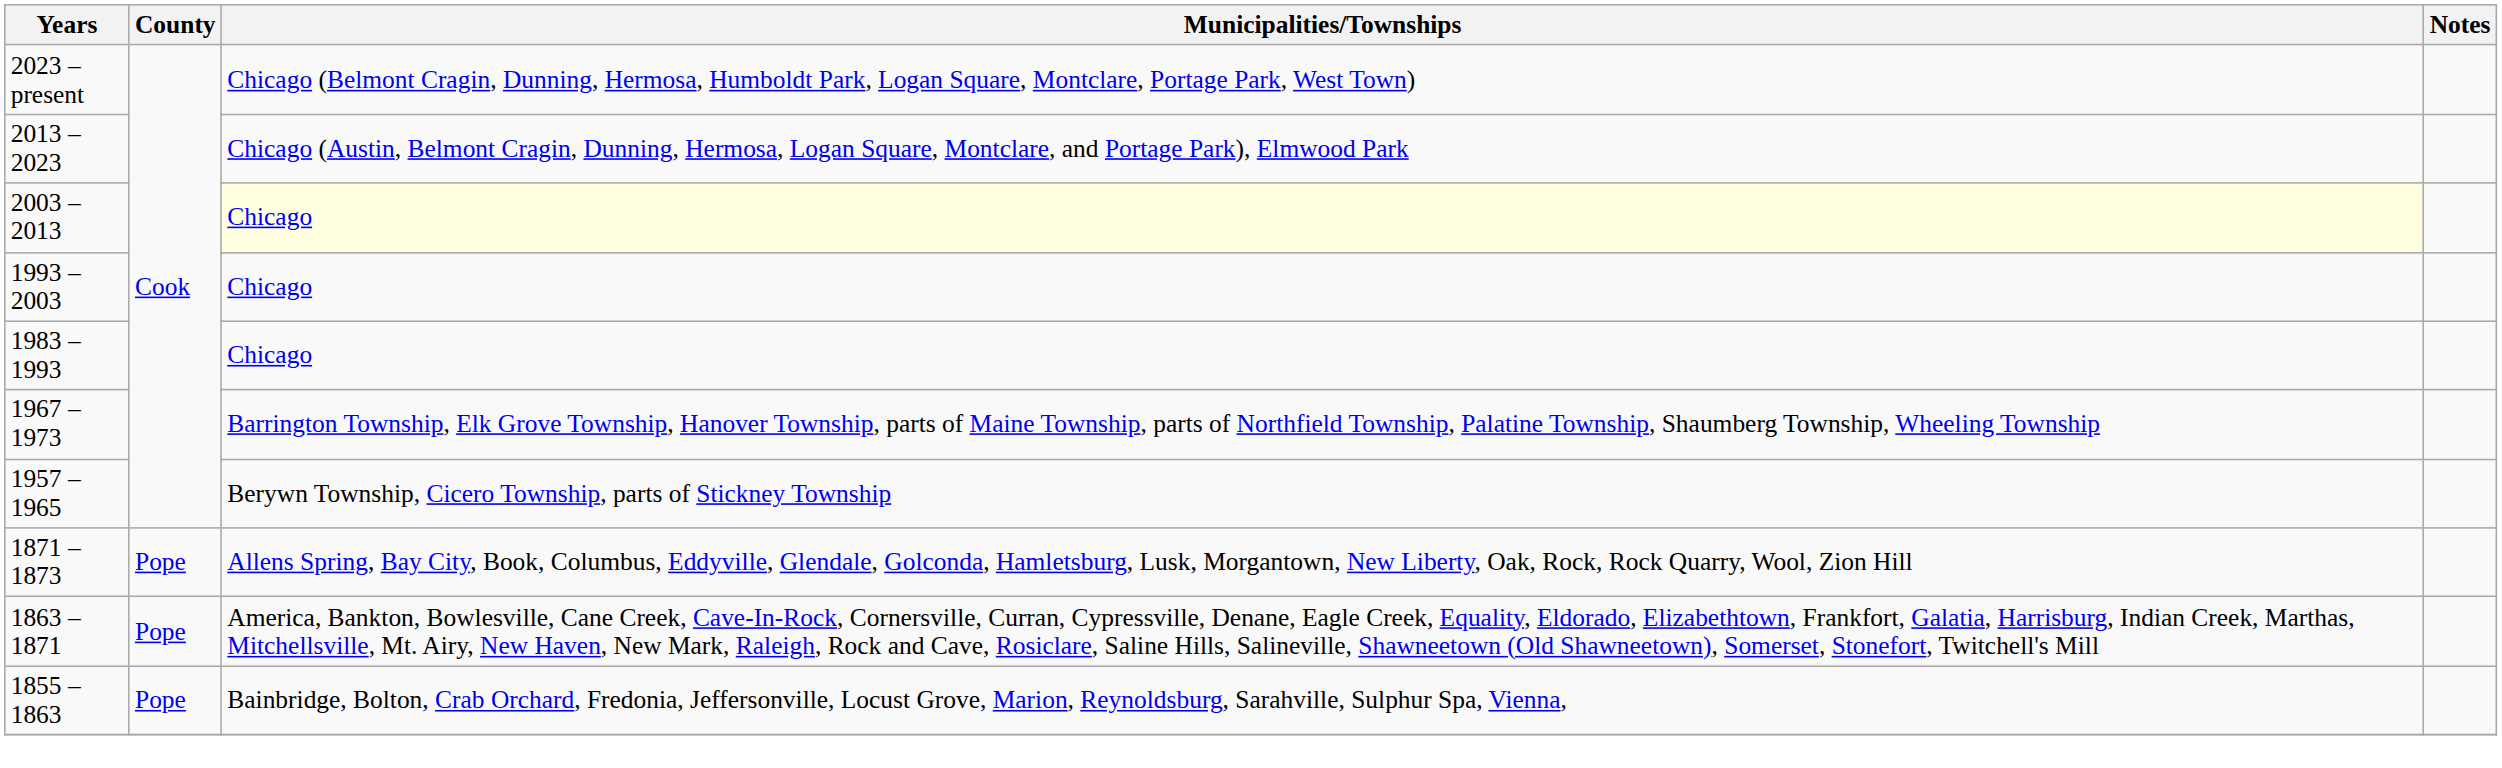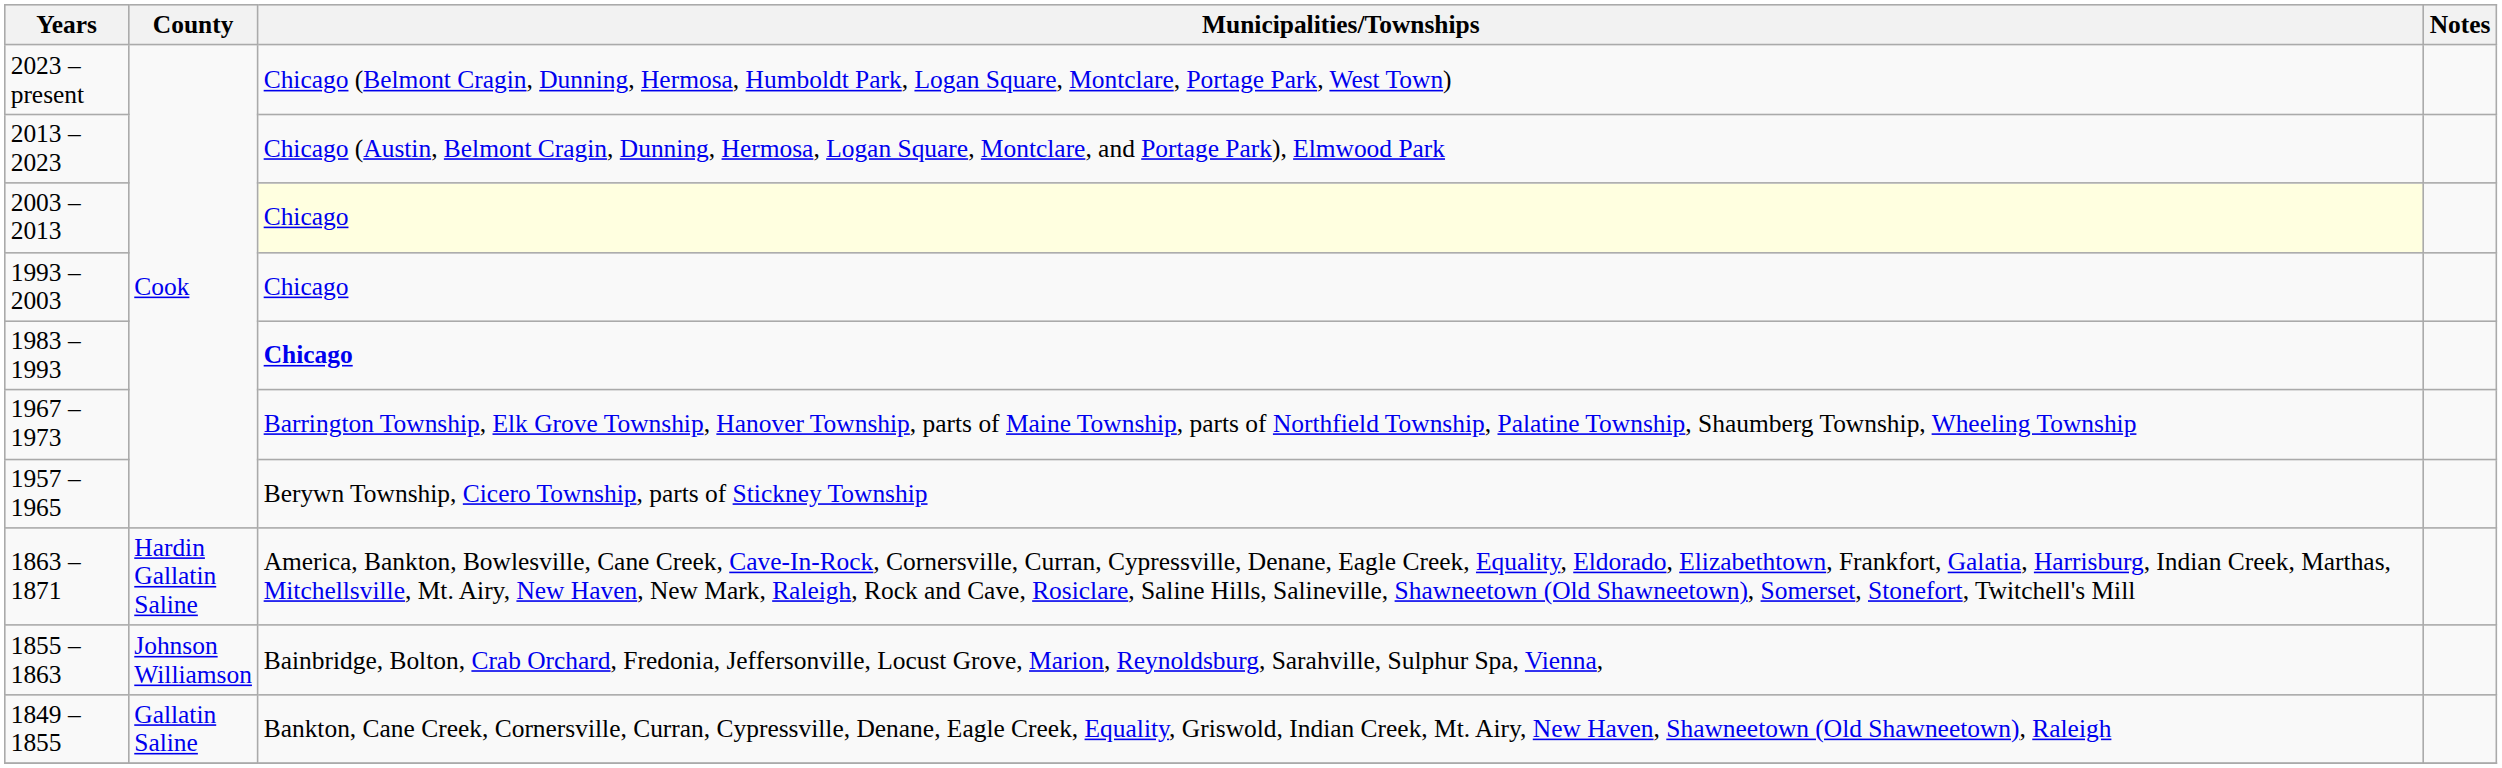 <table class=wikitable>
 <tr valign=bottom>
 <th>Years</th>
 <th>County</th>
 <th>Municipalities/Townships</th>
 <th>Notes</th>
 </tr>
 <tr>
 <td>2023 – present</td>
 <td rowspan=7><a href='#'>Cook</a></td>
 <td><a href='#'>Chicago</a> (<a href='#'>Belmont Cragin</a>, <a href='#'>Dunning</a>, <a href='#'>Hermosa</a>, <a href='#'>Humboldt Park</a>, <a href='#'>Logan Square</a>, <a href='#'>Montclare</a>, <a href='#'>Portage Park</a>, <a href='#'>West Town</a>)</td>
 <td></td>
 </tr>
 <tr>
 <td>2013 – 2023</td>
 <td><a href='#'>Chicago</a> (<a href='#'>Austin</a>, <a href='#'>Belmont Cragin</a>, <a href='#'>Dunning</a>, <a href='#'>Hermosa</a>, <a href='#'>Logan Square</a>, <a href='#'>Montclare</a>, and <a href='#'>Portage Park</a>), <a href='#'>Elmwood Park</a></td>
 <td></td>
 </tr>
 <tr>
 <td>2003 – 2013</td>
 <td style="background: lightyellow;"><a href='#'>Chicago</a></td>
 <td></td>
 </tr>
 <tr>
 <td>1993 – 2003</td>
 <td><a href='#'>Chicago</a></td>
 <td></td>
 </tr>
 <tr>
 <td>1983 – 1993</td>
-<td><a href='#'>Chicago</a></td>
+<td><strong><a href='#'>Chicago</a></strong></td>
 <td></td>
 </tr>
 <tr>
 <td>1967 – 1973</td>
 <td><a href='#'>Barrington Township</a>, <a href='#'>Elk Grove Township</a>, <a href='#'>Hanover Township</a>, parts of <a href='#'>Maine Township</a>, parts of <a href='#'>Northfield Township</a>, <a href='#'>Palatine Township</a>, Shaumberg Township, <a href='#'>Wheeling Township</a></td>
 <td></td>
 </tr>
 <tr>
 <td>1957 – 1965</td>
 <td>Berywn Township, <a href='#'>Cicero Township</a>, parts of <a href='#'>Stickney Township</a></td>
 <td></td>
 </tr>
 <tr>
-<td>1871 – 1873</td>
-<td><a href='#'>Pope</a></td>
-<td><a href='#'>Allens Spring</a>, <a href='#'>Bay City</a>, Book, Columbus, <a href='#'>Eddyville</a>, <a href='#'>Glendale</a>, <a href='#'>Golconda</a>, <a href='#'>Hamletsburg</a>, Lusk, Morgantown, <a href='#'>New Liberty</a>, Oak, Rock, Rock Quarry, Wool, Zion Hill</td>
-<td></td>
-</tr>
-<tr>
 <td>1863 – 1871</td>
-<td><a href='#'>Pope</a></td>
+<td><a href='#'>Hardin</a><br><a href='#'>Gallatin</a><br><a href='#'>Saline</a></td>
 <td>America, Bankton, Bowlesville, Cane Creek, <a href='#'>Cave-In-Rock</a>, Cornersville, Curran, Cypressville, Denane, Eagle Creek, <a href='#'>Equality</a>, <a href='#'>Eldorado</a>, <a href='#'>Elizabethtown</a>, Frankfort, <a href='#'>Galatia</a>, <a href='#'>Harrisburg</a>, Indian Creek, Marthas, <a href='#'>Mitchellsville</a>, Mt. Airy, <a href='#'>New Haven</a>, New Mark, <a href='#'>Raleigh</a>, Rock and Cave, <a href='#'>Rosiclare</a>, Saline Hills, Salineville, <a href='#'>Shawneetown (Old Shawneetown)</a>, <a href='#'>Somerset</a>, <a href='#'>Stonefort</a>, Twitchell's Mill</td>
 <td></td>
 </tr>
 <tr>
 <td>1855 – 1863</td>
-<td><a href='#'>Pope</a></td>
+<td><a href='#'>Johnson</a><br><a href='#'>Williamson</a></td>
 <td>Bainbridge, Bolton, <a href='#'>Crab Orchard</a>, Fredonia, Jeffersonville, Locust Grove, <a href='#'>Marion</a>, <a href='#'>Reynoldsburg</a>, Sarahville, Sulphur Spa, <a href='#'>Vienna</a>,</td>
+<td></td>
+</tr>
+<tr>
+<td>1849 – 1855</td>
+<td><a href='#'>Gallatin</a><br><a href='#'>Saline</a></td>
+<td>Bankton, Cane Creek, Cornersville, Curran, Cypressville, Denane, Eagle Creek, <a href='#'>Equality</a>, Griswold, Indian Creek, Mt. Airy, <a href='#'>New Haven</a>, <a href='#'>Shawneetown (Old Shawneetown)</a>, <a href='#'>Raleigh</a></td>
 <td></td>
 </tr>
 <tr>
 </tr>
 </table>
